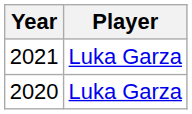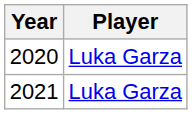 <table class="wikitable">
 <tr>
 <th width=>Year</th>
 <th width=>Player</th>
 </tr>
 <tr align=left bgcolor=#fff>
+<td>2020</td>
+<td><a href='#'>Luka Garza</a></td>
+</tr>
+<tr align=left bgcolor=#fff>
 <td>2021</td>
 <td><a href='#'>Luka Garza</a></td>
 </tr>
-<tr align=left bgcolor=#fff>
-<td>2020</td>
-<td><a href='#'>Luka Garza</a></td>
-</tr>
 </table>
